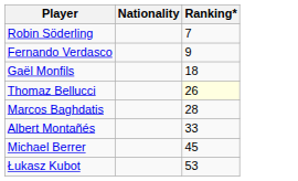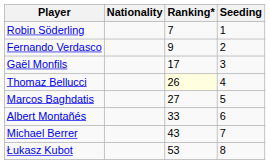 <table class="wikitable" border="1">
 <tr>
 <th>Player</th>
 <th>Nationality</th>
 <th>Ranking*</th>
+<th>Seeding</th>
 </tr>
 <tr>
 <td><a href='#'>Robin Söderling</a></td>
 <td></td>
 <td>7</td>
+<td>1</td>
 </tr>
 <tr>
 <td><a href='#'>Fernando Verdasco</a></td>
 <td></td>
 <td>9</td>
+<td>2</td>
 </tr>
 <tr>
 <td><a href='#'>Gaël Monfils</a></td>
 <td></td>
-<td>18</td>
+<td>17</td>
+<td>3</td>
 </tr>
 <tr>
 <td><a href='#'>Thomaz Bellucci</a></td>
 <td></td>
 <td style="background: lightyellow;">26</td>
+<td>4</td>
 </tr>
 <tr>
 <td><a href='#'>Marcos Baghdatis</a></td>
 <td></td>
-<td>28</td>
+<td>27</td>
+<td>5</td>
 </tr>
 <tr>
 <td><a href='#'>Albert Montañés</a></td>
 <td></td>
 <td>33</td>
+<td>6</td>
 </tr>
 <tr>
 <td><a href='#'>Michael Berrer</a></td>
 <td></td>
-<td>45</td>
+<td>43</td>
+<td>7</td>
 </tr>
 <tr>
 <td><a href='#'>Łukasz Kubot</a></td>
 <td></td>
 <td>53</td>
+<td>8</td>
 </tr>
 </table>
